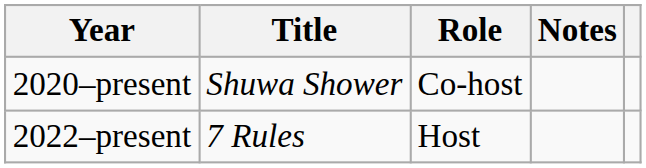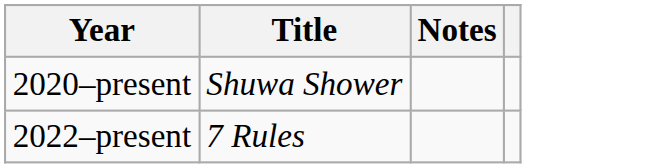 <table class="wikitable">
 <tr>
 <th>Year</th>
 <th>Title</th>
-<th>Role</th>
 <th>Notes</th>
 <th></th>
 </tr>
 <tr>
 <td>2020–present</td>
 <td><em>Shuwa Shower</em></td>
-<td>Co-host</td>
 <td></td>
 <td></td>
 </tr>
 <tr>
 <td>2022–present</td>
 <td><em>7 Rules</em></td>
-<td>Host</td>
 <td></td>
 <td></td>
 </tr>
 </table>
